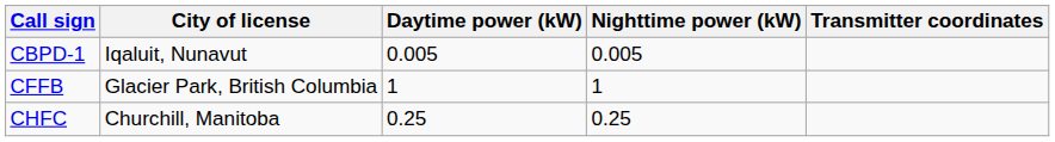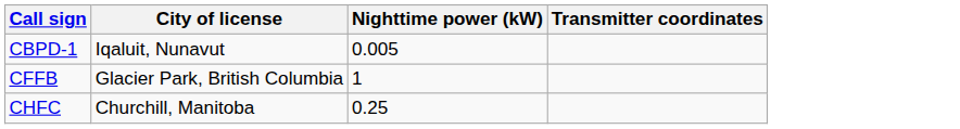 <table class="wikitable sortable">
 <tr>
 <th><a href='#'>Call sign</a></th>
 <th>City of license</th>
-<th>Daytime power (kW)</th>
 <th>Nighttime power (kW)</th>
 <th>Transmitter coordinates</th>
 </tr>
 <tr>
 <td><a href='#'>CBPD-1</a></td>
 <td>Iqaluit, Nunavut</td>
 <td>0.005</td>
-<td>0.005</td>
 <td></td>
 </tr>
 <tr>
 <td><a href='#'>CFFB</a></td>
 <td>Glacier Park, British Columbia</td>
-<td>1</td>
 <td>1</td>
 <td></td>
 </tr>
 <tr>
 <td><a href='#'>CHFC</a></td>
 <td>Churchill, Manitoba</td>
 <td>0.25</td>
-<td>0.25</td>
 <td></td>
 </tr>
 </table>
